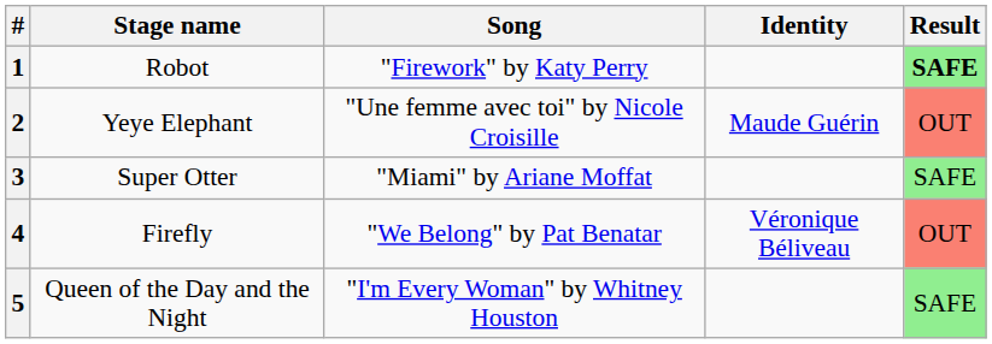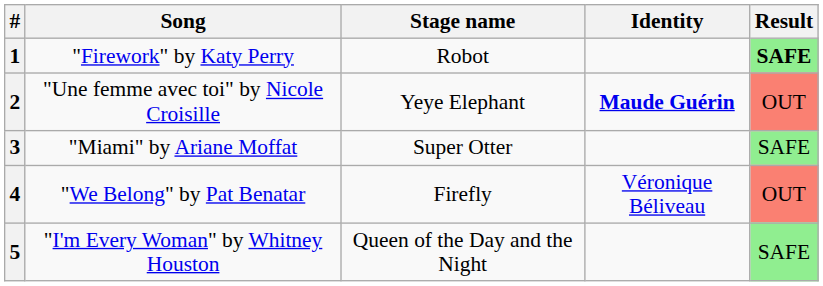 <table class="wikitable plainrowheaders" style="text-align: center">
 <tr>
 <th>#</th>
+<th>Song</th>
 <th>Stage name</th>
-<th>Song</th>
 <th>Identity</th>
 <th>Result</th>
 </tr>
 <tr>
 <th>1</th>
+<td>"<a href='#'>Firework</a>" by <a href='#'>Katy Perry</a></td>
 <td>Robot</td>
-<td>"<a href='#'>Firework</a>" by <a href='#'>Katy Perry</a></td>
 <td></td>
 <td bgcolor=lightgreen><strong>SAFE</strong></td>
 </tr>
 <tr>
 <th>2</th>
+<td>"Une femme avec toi" by <a href='#'>Nicole Croisille</a></td>
 <td>Yeye Elephant</td>
-<td>"Une femme avec toi" by <a href='#'>Nicole Croisille</a></td>
-<td><a href='#'>Maude Guérin</a></td>
+<td><strong><a href='#'>Maude Guérin</a></strong></td>
 <td bgcolor="salmon">OUT</td>
 </tr>
 <tr>
 <th>3</th>
+<td>"Miami" by <a href='#'>Ariane Moffat</a></td>
 <td>Super Otter</td>
-<td>"Miami" by <a href='#'>Ariane Moffat</a></td>
 <td></td>
 <td bgcolor=lightgreen>SAFE</td>
 </tr>
 <tr>
 <th>4</th>
+<td>"<a href='#'>We Belong</a>" by <a href='#'>Pat Benatar</a></td>
 <td>Firefly</td>
-<td>"<a href='#'>We Belong</a>" by <a href='#'>Pat Benatar</a></td>
 <td><a href='#'>Véronique Béliveau</a></td>
 <td bgcolor="salmon">OUT</td>
 </tr>
 <tr>
 <th>5</th>
+<td>"<a href='#'>I'm Every Woman</a>" by <a href='#'>Whitney Houston</a></td>
 <td>Queen of the Day and the Night</td>
-<td>"<a href='#'>I'm Every Woman</a>" by <a href='#'>Whitney Houston</a></td>
 <td></td>
 <td bgcolor=lightgreen>SAFE</td>
 </tr>
 </table>
